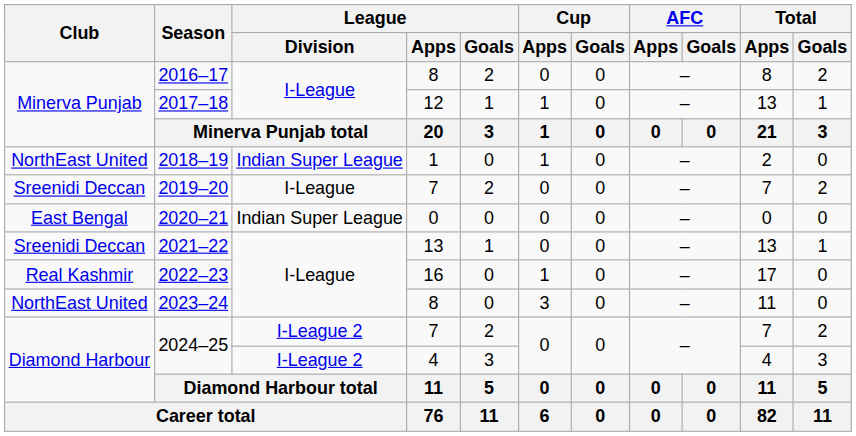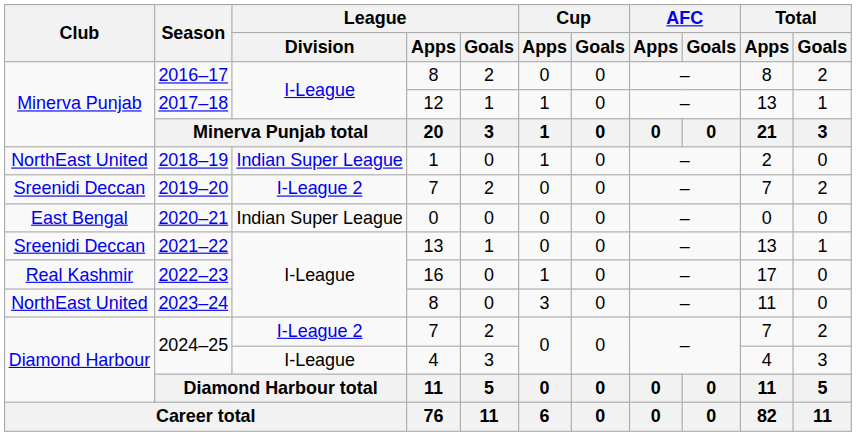 <table class="wikitable" style="text-align: center;">
 <tr>
 <th rowspan="2">Club</th>
 <th rowspan="2">Season</th>
 <th colspan="3">League</th>
 <th colspan="2">Cup</th>
 <th colspan="2"><a href='#'>AFC</a></th>
 <th colspan="2">Total</th>
 </tr>
 <tr>
 <th>Division</th>
 <th>Apps</th>
 <th>Goals</th>
 <th>Apps</th>
 <th>Goals</th>
 <th>Apps</th>
 <th>Goals</th>
 <th>Apps</th>
 <th>Goals</th>
 </tr>
 <tr>
 <td rowspan="3"><a href='#'>Minerva Punjab</a></td>
 <td><a href='#'>2016–17</a></td>
 <td rowspan="2"><a href='#'>I-League</a></td>
 <td>8</td>
 <td>2</td>
 <td>0</td>
 <td>0</td>
 <td colspan="2">–</td>
 <td>8</td>
 <td>2</td>
 </tr>
 <tr>
 <td><a href='#'>2017–18</a></td>
 <td>12</td>
 <td>1</td>
 <td>1</td>
 <td>0</td>
 <td colspan="2">–</td>
 <td>13</td>
 <td>1</td>
 </tr>
 <tr>
 <th colspan="2">Minerva Punjab total</th>
 <th>20</th>
 <th>3</th>
 <th>1</th>
 <th>0</th>
 <th>0</th>
 <th>0</th>
 <th>21</th>
 <th>3</th>
 </tr>
 <tr>
 <td rowspan="1"><a href='#'>NorthEast United</a></td>
 <td><a href='#'>2018–19</a></td>
 <td rowspan="1"><a href='#'>Indian Super League</a></td>
 <td>1</td>
 <td>0</td>
 <td>1</td>
 <td>0</td>
 <td colspan="2">–</td>
 <td>2</td>
 <td>0</td>
 </tr>
 <tr>
 <td rowspan="1"><a href='#'>Sreenidi Deccan</a></td>
 <td><a href='#'>2019–20</a></td>
-<td rowspan="1">I-League</td>
+<td><a href='#'>I-League 2</a></td>
 <td>7</td>
 <td>2</td>
 <td>0</td>
 <td>0</td>
 <td colspan="2">–</td>
 <td>7</td>
 <td>2</td>
 </tr>
 <tr>
 <td rowspan="1"><a href='#'>East Bengal</a></td>
 <td><a href='#'>2020–21</a></td>
 <td rowspan="1">Indian Super League</td>
 <td>0</td>
 <td>0</td>
 <td>0</td>
 <td>0</td>
 <td colspan="2">–</td>
 <td>0</td>
 <td>0</td>
 </tr>
 <tr>
 <td rowspan="1"><a href='#'>Sreenidi Deccan</a></td>
 <td><a href='#'>2021–22</a></td>
 <td rowspan="3">I-League</td>
 <td>13</td>
 <td>1</td>
 <td>0</td>
 <td>0</td>
 <td colspan="2">–</td>
 <td>13</td>
 <td>1</td>
 </tr>
 <tr>
 <td rowspan="1"><a href='#'>Real Kashmir</a></td>
 <td><a href='#'>2022–23</a></td>
 <td>16</td>
 <td>0</td>
 <td>1</td>
 <td>0</td>
 <td colspan="2">–</td>
 <td>17</td>
 <td>0</td>
 </tr>
 <tr>
 <td rowspan="1"><a href='#'>NorthEast United</a></td>
 <td><a href='#'>2023–24</a></td>
 <td>8</td>
 <td>0</td>
 <td>3</td>
 <td>0</td>
 <td colspan="2">–</td>
 <td>11</td>
 <td>0</td>
 </tr>
 <tr>
 <td rowspan="3"><a href='#'>Diamond Harbour</a></td>
 <td rowspan="2">2024–25</td>
 <td><a href='#'>I-League 2</a></td>
 <td>7</td>
 <td>2</td>
 <td rowspan="2">0</td>
 <td rowspan="2">0</td>
 <td colspan="2" rowspan="2">–</td>
 <td>7</td>
 <td>2</td>
 </tr>
 <tr>
-<td><a href='#'>I-League 2</a></td>
+<td rowspan="1">I-League</td>
 <td>4</td>
 <td>3</td>
 <td>4</td>
 <td>3</td>
 </tr>
 <tr>
 <th colspan="2">Diamond Harbour total</th>
 <th>11</th>
 <th>5</th>
 <th>0</th>
 <th>0</th>
 <th>0</th>
 <th>0</th>
 <th>11</th>
 <th>5</th>
 </tr>
 <tr>
 <th colspan="3">Career total</th>
 <th>76</th>
 <th>11</th>
 <th>6</th>
 <th>0</th>
 <th>0</th>
 <th>0</th>
 <th>82</th>
 <th>11</th>
 </tr>
 </table>
